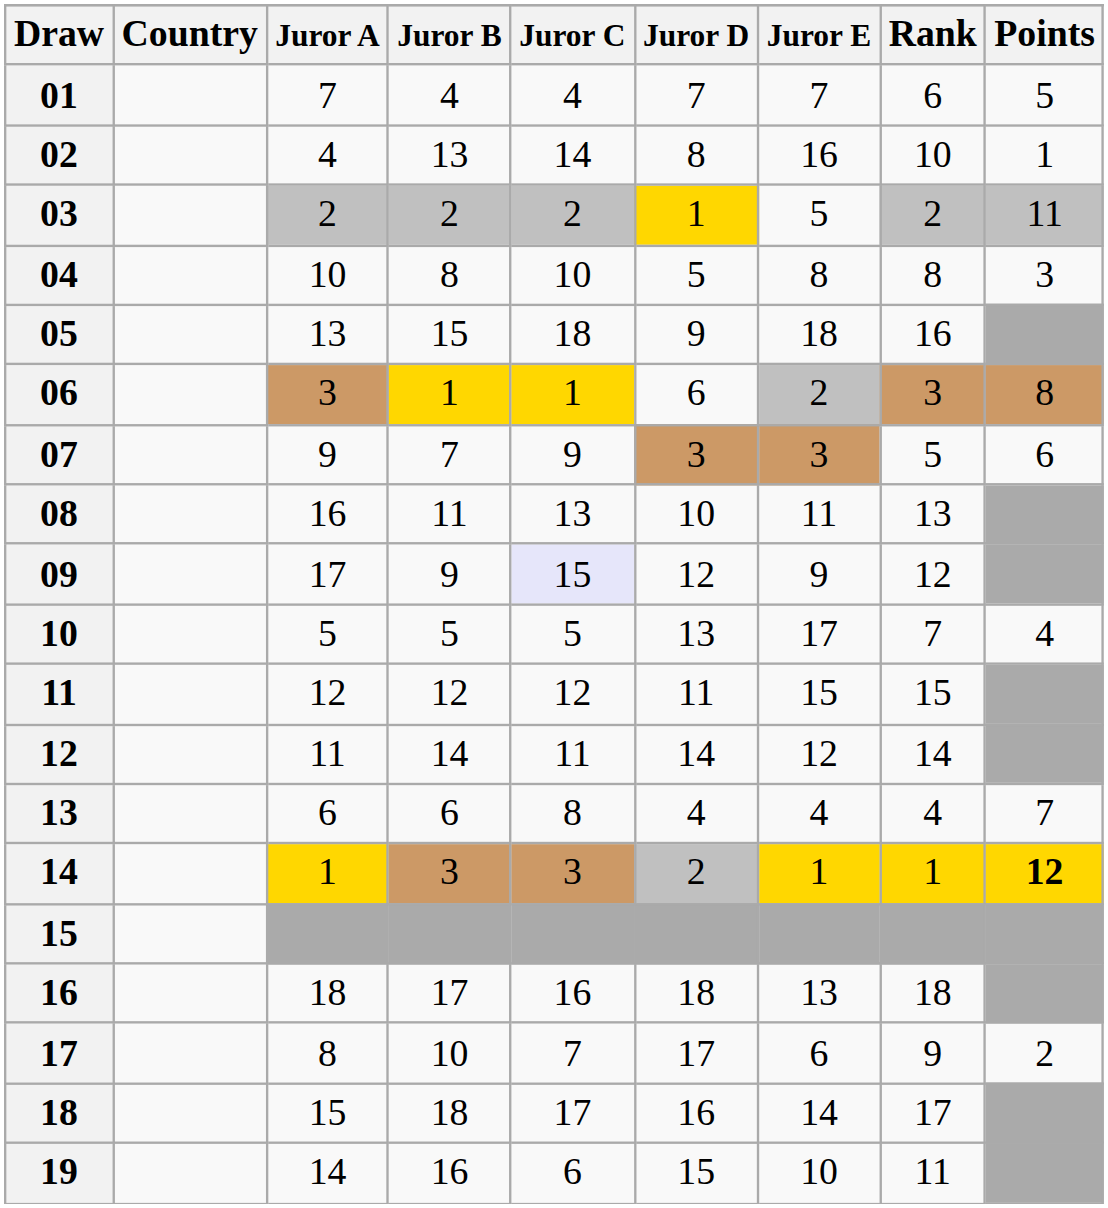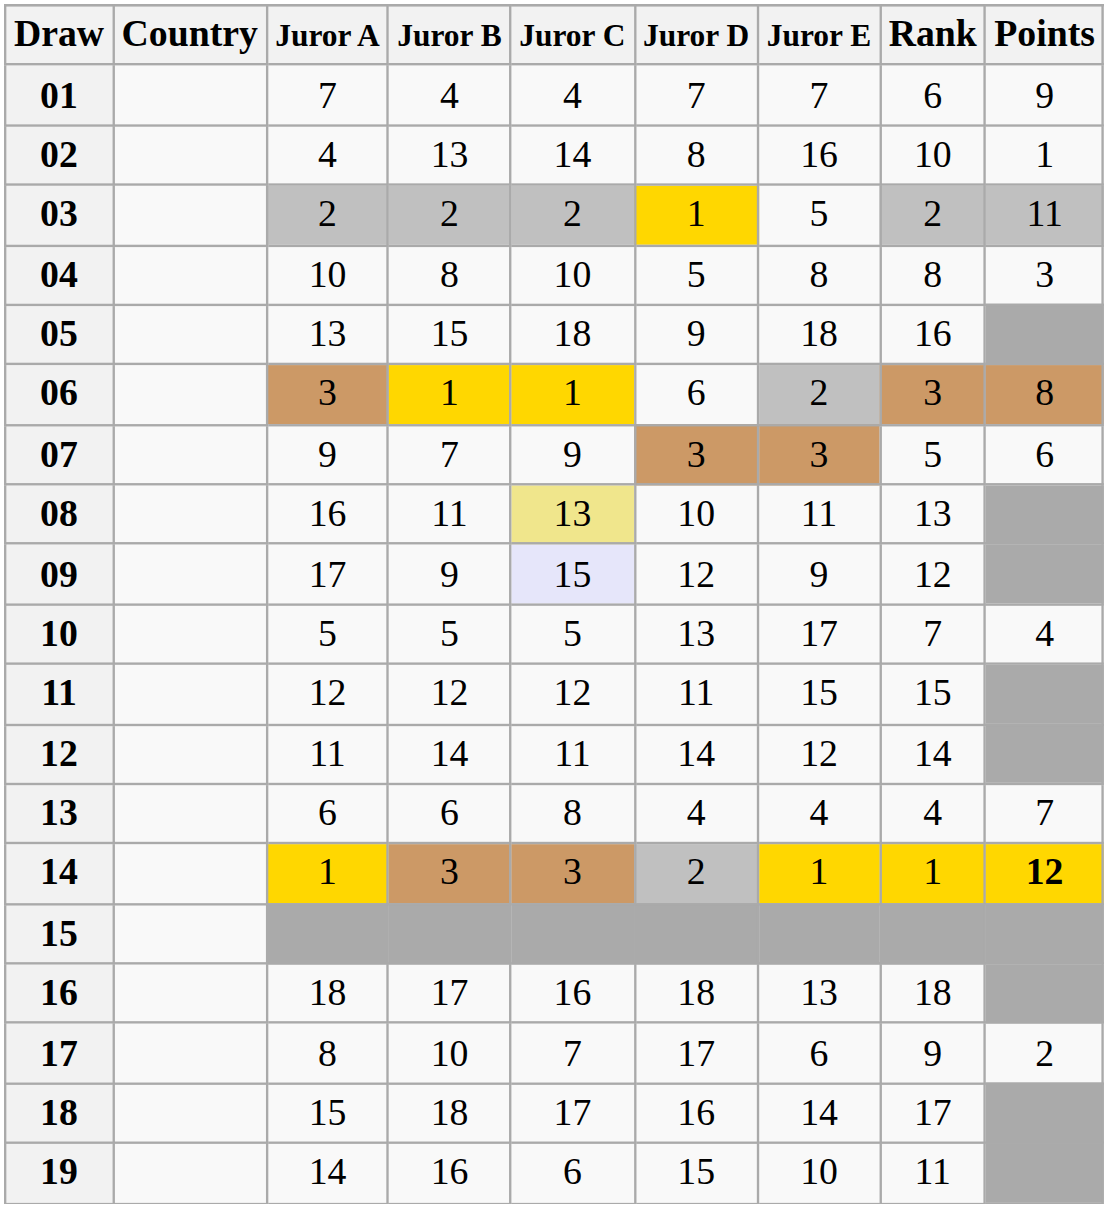 <table class="sortable wikitable collapsible plainrowheaders" style="text-align:center;">
 <tr>
 </tr>
 <tr>
 <th scope="col">Draw</th>
 <th scope="col">Country</th>
 <th scope="col"><small>Juror A</small></th>
 <th scope="col"><small>Juror B</small></th>
 <th scope="col"><small>Juror C</small></th>
 <th scope="col"><small>Juror D</small></th>
 <th scope="col"><small>Juror E</small></th>
 <th scope="col">Rank</th>
 <th scope="col">Points</th>
 </tr>
 <tr>
 <th scope="row" style="text-align:center;">01</th>
 <td style="text-align:left;"></td>
 <td>7</td>
 <td>4</td>
 <td>4</td>
 <td>7</td>
 <td>7</td>
 <td>6</td>
-<td>5</td>
+<td>9</td>
 </tr>
 <tr>
 <th scope="row" style="text-align:center;">02</th>
 <td style="text-align:left;"></td>
 <td>4</td>
 <td>13</td>
 <td>14</td>
 <td>8</td>
 <td>16</td>
 <td>10</td>
 <td>1</td>
 </tr>
 <tr>
 <th scope="row" style="text-align:center;">03</th>
 <td style="text-align:left;"></td>
 <td style="background:silver;">2</td>
 <td style="background:silver;">2</td>
 <td style="background:silver;">2</td>
 <td style="background:gold;">1</td>
 <td>5</td>
 <td style="background:silver;">2</td>
 <td style="background:silver;">11</td>
 </tr>
 <tr>
 <th scope="row" style="text-align:center;">04</th>
 <td style="text-align:left;"></td>
 <td>10</td>
 <td>8</td>
 <td>10</td>
 <td>5</td>
 <td>8</td>
 <td>8</td>
 <td>3</td>
 </tr>
 <tr>
 <th scope="row" style="text-align:center;">05</th>
 <td style="text-align:left;"></td>
 <td>13</td>
 <td>15</td>
 <td>18</td>
 <td>9</td>
 <td>18</td>
 <td>16</td>
 <td style="background:#AAAAAA;"></td>
 </tr>
 <tr>
 <th scope="row" style="text-align:center;">06</th>
 <td style="text-align:left;"></td>
 <td style="background:#CC9966;">3</td>
 <td style="background:gold;">1</td>
 <td style="background:gold;">1</td>
 <td>6</td>
 <td style="background:silver;">2</td>
 <td style="background:#CC9966;">3</td>
 <td style="background:#CC9966;">8</td>
 </tr>
 <tr>
 <th scope="row" style="text-align:center;">07</th>
 <td style="text-align:left;"></td>
 <td>9</td>
 <td>7</td>
 <td>9</td>
 <td style="background:#CC9966;">3</td>
 <td style="background:#CC9966;">3</td>
 <td>5</td>
 <td>6</td>
 </tr>
 <tr>
 <th scope="row" style="text-align:center;">08</th>
 <td style="text-align:left;"></td>
 <td>16</td>
 <td>11</td>
-<td>13</td>
+<td style="background: khaki;">13</td>
 <td>10</td>
 <td>11</td>
 <td>13</td>
 <td style="background:#AAAAAA;"></td>
 </tr>
 <tr>
 <th scope="row" style="text-align:center;">09</th>
 <td style="text-align:left;"></td>
 <td>17</td>
 <td>9</td>
 <td style="background: lavender;">15</td>
 <td>12</td>
 <td>9</td>
 <td>12</td>
 <td style="background:#AAAAAA;"></td>
 </tr>
 <tr>
 <th scope="row" style="text-align:center;">10</th>
 <td style="text-align:left;"></td>
 <td>5</td>
 <td>5</td>
 <td>5</td>
 <td>13</td>
 <td>17</td>
 <td>7</td>
 <td>4</td>
 </tr>
 <tr>
 <th scope="row" style="text-align:center;">11</th>
 <td style="text-align:left;"></td>
 <td>12</td>
 <td>12</td>
 <td>12</td>
 <td>11</td>
 <td>15</td>
 <td>15</td>
 <td style="background:#AAAAAA;"></td>
 </tr>
 <tr>
 <th scope="row" style="text-align:center;">12</th>
 <td style="text-align:left;"></td>
 <td>11</td>
 <td>14</td>
 <td>11</td>
 <td>14</td>
 <td>12</td>
 <td>14</td>
 <td style="background:#AAAAAA;"></td>
 </tr>
 <tr>
 <th scope="row" style="text-align:center;">13</th>
 <td style="text-align:left;"></td>
 <td>6</td>
 <td>6</td>
 <td>8</td>
 <td>4</td>
 <td>4</td>
 <td>4</td>
 <td>7</td>
 </tr>
 <tr>
 <th scope="row" style="text-align:center;">14</th>
 <td style="text-align:left;"></td>
 <td style="background:gold;">1</td>
 <td style="background:#CC9966;">3</td>
 <td style="background:#CC9966;">3</td>
 <td style="background:silver;">2</td>
 <td style="background:gold;">1</td>
 <td style="background:gold;">1</td>
 <td style="background:gold;"><strong>12</strong></td>
 </tr>
 <tr class="sortbottom">
 <th scope="row" style="text-align:center;">15</th>
 <td style="text-align:left;"></td>
 <td style="background:#AAAAAA;"></td>
 <td style="background:#AAAAAA;"></td>
 <td style="background:#AAAAAA;"></td>
 <td style="background:#AAAAAA;"></td>
 <td style="background:#AAAAAA;"></td>
 <td style="background:#AAAAAA;"></td>
 <td style="background:#AAAAAA;"></td>
 </tr>
 <tr>
 <th scope="row" style="text-align:center;">16</th>
 <td style="text-align:left;"></td>
 <td>18</td>
 <td>17</td>
 <td>16</td>
 <td>18</td>
 <td>13</td>
 <td>18</td>
 <td style="background:#AAAAAA;"></td>
 </tr>
 <tr>
 <th scope="row" style="text-align:center;">17</th>
 <td style="text-align:left;"></td>
 <td>8</td>
 <td>10</td>
 <td>7</td>
 <td>17</td>
 <td>6</td>
 <td>9</td>
 <td>2</td>
 </tr>
 <tr>
 <th scope="row" style="text-align:center;">18</th>
 <td style="text-align:left;"></td>
 <td>15</td>
 <td>18</td>
 <td>17</td>
 <td>16</td>
 <td>14</td>
 <td>17</td>
 <td style="background:#AAAAAA;"></td>
 </tr>
 <tr>
 <th scope="row" style="text-align:center;">19</th>
 <td style="text-align:left;"></td>
 <td>14</td>
 <td>16</td>
 <td>6</td>
 <td>15</td>
 <td>10</td>
 <td>11</td>
 <td style="background:#AAAAAA;"></td>
 </tr>
 </table>
